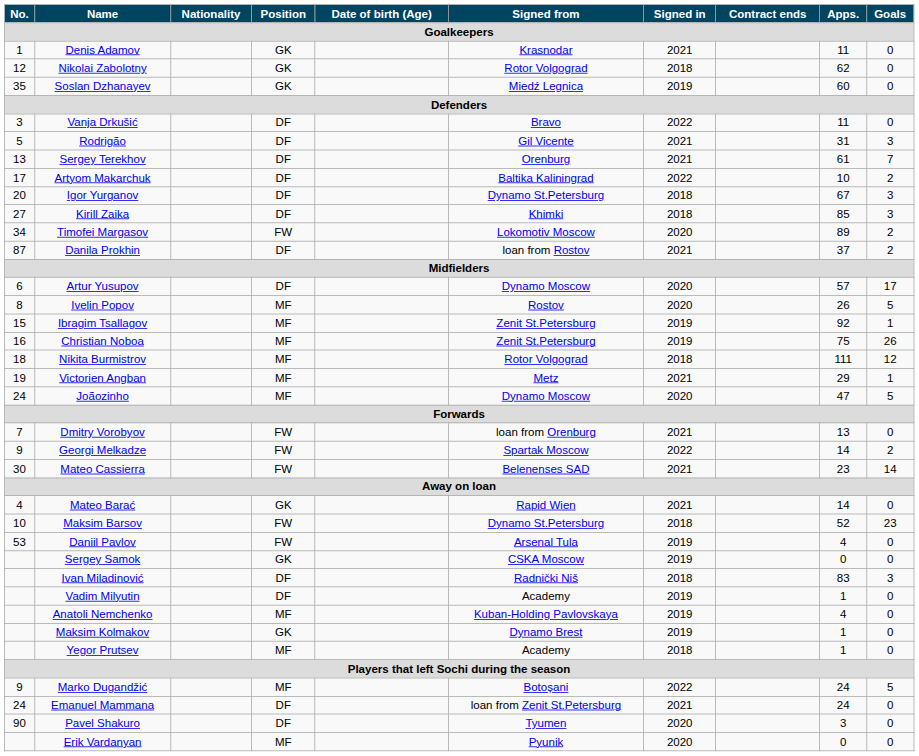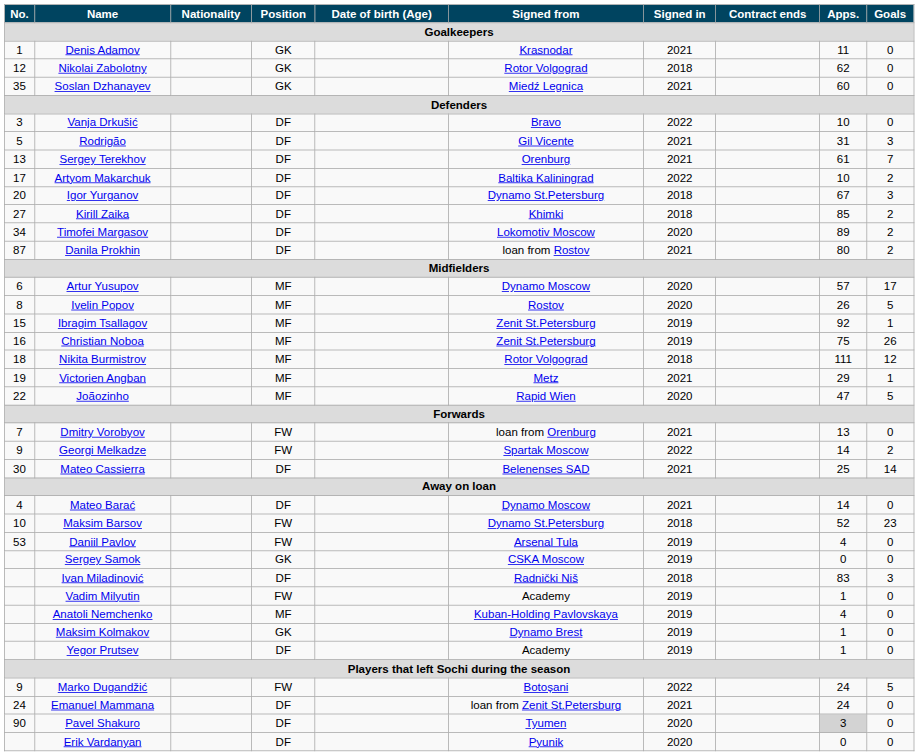 <table class="wikitable"  style="text-align:center; font-size:90%; width:90%;">
 <tr>
 <th style="background:#004460; color:white; text-align:center;">No.</th>
 <th style="background:#004460; color:white; text-align:center;">Name</th>
 <th style="background:#004460; color:white; text-align:center;">Nationality</th>
 <th style="background:#004460; color:white; text-align:center;">Position</th>
 <th style="background:#004460; color:white; text-align:center;">Date of birth (Age)</th>
 <th style="background:#004460; color:white; text-align:center;">Signed from</th>
 <th style="background:#004460; color:white; text-align:center;">Signed in</th>
 <th style="background:#004460; color:white; text-align:center;">Contract ends</th>
 <th style="background:#004460; color:white; text-align:center;">Apps.</th>
 <th style="background:#004460; color:white; text-align:center;">Goals</th>
 </tr>
 <tr>
 <th colspan="11"  style="background:#dcdcdc; text-align:center;">Goalkeepers</th>
 </tr>
 <tr>
 <td>1</td>
 <td><a href='#'>Denis Adamov</a></td>
 <td></td>
 <td>GK</td>
 <td></td>
 <td><a href='#'>Krasnodar</a></td>
 <td>2021</td>
 <td></td>
 <td>11</td>
 <td>0</td>
 </tr>
 <tr>
 <td>12</td>
 <td><a href='#'>Nikolai Zabolotny</a></td>
 <td></td>
 <td>GK</td>
 <td></td>
 <td><a href='#'>Rotor Volgograd</a></td>
 <td>2018</td>
 <td></td>
 <td>62</td>
 <td>0</td>
 </tr>
 <tr>
 <td>35</td>
 <td><a href='#'>Soslan Dzhanayev</a></td>
 <td></td>
 <td>GK</td>
 <td></td>
 <td><a href='#'>Miedź Legnica</a></td>
-<td>2019</td>
+<td>2021</td>
 <td></td>
 <td>60</td>
 <td>0</td>
 </tr>
 <tr>
 <th colspan="11"  style="background:#dcdcdc; text-align:center;">Defenders</th>
 </tr>
 <tr>
 <td>3</td>
 <td><a href='#'>Vanja Drkušić</a></td>
 <td></td>
 <td>DF</td>
 <td></td>
 <td><a href='#'>Bravo</a></td>
 <td>2022</td>
 <td></td>
-<td>11</td>
+<td>10</td>
 <td>0</td>
 </tr>
 <tr>
 <td>5</td>
 <td><a href='#'>Rodrigão</a></td>
 <td></td>
 <td>DF</td>
 <td></td>
 <td><a href='#'>Gil Vicente</a></td>
 <td>2021</td>
 <td></td>
 <td>31</td>
 <td>3</td>
 </tr>
 <tr>
 <td>13</td>
 <td><a href='#'>Sergey Terekhov</a></td>
 <td></td>
 <td>DF</td>
 <td></td>
 <td><a href='#'>Orenburg</a></td>
 <td>2021</td>
 <td></td>
 <td>61</td>
 <td>7</td>
 </tr>
 <tr>
 <td>17</td>
 <td><a href='#'>Artyom Makarchuk</a></td>
 <td></td>
 <td>DF</td>
 <td></td>
 <td><a href='#'>Baltika Kaliningrad</a></td>
 <td>2022</td>
 <td></td>
 <td>10</td>
 <td>2</td>
 </tr>
 <tr>
 <td>20</td>
 <td><a href='#'>Igor Yurganov</a></td>
 <td></td>
 <td>DF</td>
 <td></td>
 <td><a href='#'>Dynamo St.Petersburg</a></td>
 <td>2018</td>
 <td></td>
 <td>67</td>
 <td>3</td>
 </tr>
 <tr>
 <td>27</td>
 <td><a href='#'>Kirill Zaika</a></td>
 <td></td>
 <td>DF</td>
 <td></td>
 <td><a href='#'>Khimki</a></td>
 <td>2018</td>
 <td></td>
 <td>85</td>
-<td>3</td>
+<td>2</td>
 </tr>
 <tr>
 <td>34</td>
 <td><a href='#'>Timofei Margasov</a></td>
 <td></td>
-<td>FW</td>
+<td>DF</td>
 <td></td>
 <td><a href='#'>Lokomotiv Moscow</a></td>
 <td>2020</td>
 <td></td>
 <td>89</td>
 <td>2</td>
 </tr>
 <tr>
 <td>87</td>
 <td><a href='#'>Danila Prokhin</a></td>
 <td></td>
 <td>DF</td>
 <td></td>
 <td>loan from <a href='#'>Rostov</a></td>
 <td>2021</td>
 <td></td>
-<td>37</td>
+<td>80</td>
 <td>2</td>
 </tr>
 <tr>
 <th colspan="11"  style="background:#dcdcdc; text-align:center;">Midfielders</th>
 </tr>
 <tr>
 <td>6</td>
 <td><a href='#'>Artur Yusupov</a></td>
 <td></td>
-<td>DF</td>
+<td>MF</td>
 <td></td>
 <td><a href='#'>Dynamo Moscow</a></td>
 <td>2020</td>
 <td></td>
 <td>57</td>
 <td>17</td>
 </tr>
 <tr>
 <td>8</td>
 <td><a href='#'>Ivelin Popov</a></td>
 <td></td>
 <td>MF</td>
 <td></td>
 <td><a href='#'>Rostov</a></td>
 <td>2020</td>
 <td></td>
 <td>26</td>
 <td>5</td>
 </tr>
 <tr>
 <td>15</td>
 <td><a href='#'>Ibragim Tsallagov</a></td>
 <td></td>
 <td>MF</td>
 <td></td>
 <td><a href='#'>Zenit St.Petersburg</a></td>
 <td>2019</td>
 <td></td>
 <td>92</td>
 <td>1</td>
 </tr>
 <tr>
 <td>16</td>
 <td><a href='#'>Christian Noboa</a></td>
 <td></td>
 <td>MF</td>
 <td></td>
 <td><a href='#'>Zenit St.Petersburg</a></td>
 <td>2019</td>
 <td></td>
 <td>75</td>
 <td>26</td>
 </tr>
 <tr>
 <td>18</td>
 <td><a href='#'>Nikita Burmistrov</a></td>
 <td></td>
 <td>MF</td>
 <td></td>
 <td><a href='#'>Rotor Volgograd</a></td>
 <td>2018</td>
 <td></td>
 <td>111</td>
 <td>12</td>
 </tr>
 <tr>
 <td>19</td>
 <td><a href='#'>Victorien Angban</a></td>
 <td></td>
 <td>MF</td>
 <td></td>
 <td><a href='#'>Metz</a></td>
 <td>2021</td>
 <td></td>
 <td>29</td>
 <td>1</td>
 </tr>
 <tr>
-<td>24</td>
+<td>22</td>
 <td><a href='#'>Joãozinho</a></td>
 <td></td>
 <td>MF</td>
 <td></td>
-<td><a href='#'>Dynamo Moscow</a></td>
+<td><a href='#'>Rapid Wien</a></td>
 <td>2020</td>
 <td></td>
 <td>47</td>
 <td>5</td>
 </tr>
 <tr>
 <th colspan="11"  style="background:#dcdcdc; text-align:center;">Forwards</th>
 </tr>
 <tr>
 <td>7</td>
 <td><a href='#'>Dmitry Vorobyov</a></td>
 <td></td>
 <td>FW</td>
 <td></td>
 <td>loan from <a href='#'>Orenburg</a></td>
 <td>2021</td>
 <td></td>
 <td>13</td>
 <td>0</td>
 </tr>
 <tr>
 <td>9</td>
 <td><a href='#'>Georgi Melkadze</a></td>
 <td></td>
 <td>FW</td>
 <td></td>
 <td><a href='#'>Spartak Moscow</a></td>
 <td>2022</td>
 <td></td>
 <td>14</td>
 <td>2</td>
 </tr>
 <tr>
 <td>30</td>
 <td><a href='#'>Mateo Cassierra</a></td>
 <td></td>
-<td>FW</td>
+<td>DF</td>
 <td></td>
 <td><a href='#'>Belenenses SAD</a></td>
 <td>2021</td>
 <td></td>
-<td>23</td>
+<td>25</td>
 <td>14</td>
 </tr>
 <tr>
 <th colspan="11"  style="background:#dcdcdc; text-align:center;">Away on loan</th>
 </tr>
 <tr>
 <td>4</td>
 <td><a href='#'>Mateo Barać</a></td>
 <td></td>
-<td>GK</td>
+<td>DF</td>
 <td></td>
-<td><a href='#'>Rapid Wien</a></td>
+<td><a href='#'>Dynamo Moscow</a></td>
 <td>2021</td>
 <td></td>
 <td>14</td>
 <td>0</td>
 </tr>
 <tr>
 <td>10</td>
 <td><a href='#'>Maksim Barsov</a></td>
 <td></td>
 <td>FW</td>
 <td></td>
 <td><a href='#'>Dynamo St.Petersburg</a></td>
 <td>2018</td>
 <td></td>
 <td>52</td>
 <td>23</td>
 </tr>
 <tr>
 <td>53</td>
 <td><a href='#'>Daniil Pavlov</a></td>
 <td></td>
 <td>FW</td>
 <td></td>
 <td><a href='#'>Arsenal Tula</a></td>
 <td>2019</td>
 <td></td>
 <td>4</td>
 <td>0</td>
 </tr>
 <tr>
 <td></td>
 <td><a href='#'>Sergey Samok</a></td>
 <td></td>
 <td>GK</td>
 <td></td>
 <td><a href='#'>CSKA Moscow</a></td>
 <td>2019</td>
 <td></td>
 <td>0</td>
 <td>0</td>
 </tr>
 <tr>
 <td></td>
 <td><a href='#'>Ivan Miladinović</a></td>
 <td></td>
 <td>DF</td>
 <td></td>
 <td><a href='#'>Radnički Niš</a></td>
 <td>2018</td>
 <td></td>
 <td>83</td>
 <td>3</td>
 </tr>
 <tr>
 <td></td>
 <td><a href='#'>Vadim Milyutin</a></td>
 <td></td>
-<td>DF</td>
+<td>FW</td>
 <td></td>
 <td>Academy</td>
 <td>2019</td>
 <td></td>
 <td>1</td>
 <td>0</td>
 </tr>
 <tr>
 <td></td>
 <td><a href='#'>Anatoli Nemchenko</a></td>
 <td></td>
 <td>MF</td>
 <td></td>
 <td><a href='#'>Kuban-Holding Pavlovskaya</a></td>
 <td>2019</td>
 <td></td>
 <td>4</td>
 <td>0</td>
 </tr>
 <tr>
 <td></td>
 <td><a href='#'>Maksim Kolmakov</a></td>
 <td></td>
 <td>GK</td>
 <td></td>
 <td><a href='#'>Dynamo Brest</a></td>
 <td>2019</td>
 <td></td>
 <td>1</td>
 <td>0</td>
 </tr>
 <tr>
 <td></td>
 <td><a href='#'>Yegor Prutsev</a></td>
 <td></td>
-<td>MF</td>
+<td>DF</td>
 <td></td>
 <td>Academy</td>
-<td>2018</td>
+<td>2019</td>
 <td></td>
 <td>1</td>
 <td>0</td>
 </tr>
 <tr>
 <th colspan="11"  style="background:#dcdcdc; text-align:center;">Players that left Sochi during the season</th>
 </tr>
 <tr>
 <td>9</td>
 <td><a href='#'>Marko Dugandžić</a></td>
 <td></td>
-<td>MF</td>
+<td>FW</td>
 <td></td>
 <td><a href='#'>Botoșani</a></td>
 <td>2022</td>
 <td></td>
 <td>24</td>
 <td>5</td>
 </tr>
 <tr>
 <td>24</td>
 <td><a href='#'>Emanuel Mammana</a></td>
 <td></td>
 <td>DF</td>
 <td></td>
 <td>loan from <a href='#'>Zenit St.Petersburg</a></td>
 <td>2021</td>
 <td></td>
 <td>24</td>
 <td>0</td>
 </tr>
 <tr>
 <td>90</td>
 <td><a href='#'>Pavel Shakuro</a></td>
 <td></td>
 <td>DF</td>
 <td></td>
 <td><a href='#'>Tyumen</a></td>
 <td>2020</td>
 <td></td>
-<td>3</td>
+<td style="background: lightgrey;">3</td>
 <td>0</td>
 </tr>
 <tr>
 <td></td>
 <td><a href='#'>Erik Vardanyan</a></td>
 <td></td>
-<td>MF</td>
+<td>DF</td>
 <td></td>
 <td><a href='#'>Pyunik</a></td>
 <td>2020</td>
 <td></td>
 <td>0</td>
 <td>0</td>
 </tr>
 </table>
